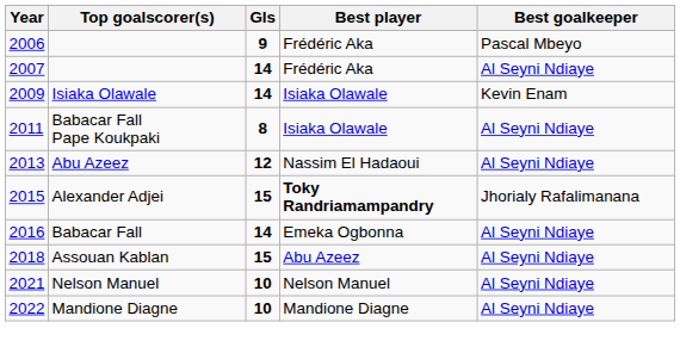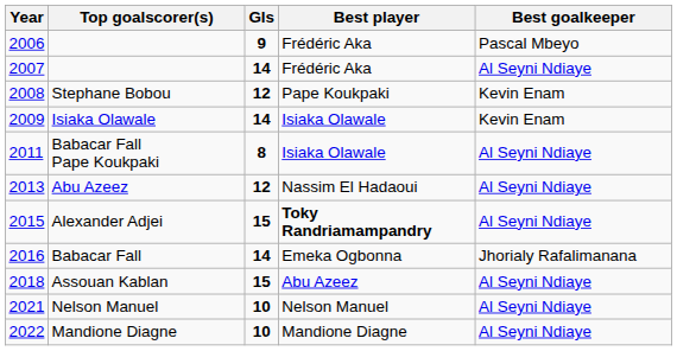 <table class="wikitable">
 <tr>
 <th>Year</th>
 <th width=190>Top goalscorer(s)</th>
 <th>Gls</th>
 <th width=190>Best player</th>
 <th width=190>Best goalkeeper</th>
 </tr>
 <tr>
 <td> <a href='#'>2006</a></td>
 <td></td>
 <td align=center><strong>9</strong></td>
 <td> Frédéric Aka</td>
 <td> Pascal Mbeyo</td>
 </tr>
 <tr>
 <td> <a href='#'>2007</a></td>
 <td></td>
 <td align=center><strong>14</strong></td>
 <td> Frédéric Aka</td>
 <td> <a href='#'>Al Seyni Ndiaye</a></td>
+</tr>
+<tr>
+<td> <a href='#'>2008</a></td>
+<td> Stephane Bobou</td>
+<td align=center><strong>12</strong></td>
+<td> Pape Koukpaki</td>
+<td> Kevin Enam</td>
 </tr>
 <tr>
 <td> <a href='#'>2009</a></td>
 <td> <a href='#'>Isiaka Olawale</a></td>
 <td align=center><strong>14</strong></td>
 <td> <a href='#'>Isiaka Olawale</a></td>
 <td> Kevin Enam</td>
 </tr>
 <tr>
 <td> <a href='#'>2011</a></td>
 <td> Babacar Fall<br> Pape Koukpaki</td>
 <td align=center><strong>8</strong></td>
 <td> <a href='#'>Isiaka Olawale</a></td>
 <td> <a href='#'>Al Seyni Ndiaye</a></td>
 </tr>
 <tr>
 <td> <a href='#'>2013</a></td>
 <td> <a href='#'>Abu Azeez</a></td>
 <td align=center><strong>12</strong></td>
 <td> Nassim El Hadaoui</td>
 <td> <a href='#'>Al Seyni Ndiaye</a></td>
 </tr>
 <tr>
 <td> <a href='#'>2015</a></td>
 <td> Alexander Adjei</td>
 <td align=center><strong>15</strong></td>
 <td><strong> Toky Randriamampandry</strong></td>
-<td> Jhorialy Rafalimanana</td>
+<td> <a href='#'>Al Seyni Ndiaye</a></td>
 </tr>
 <tr>
 <td> <a href='#'>2016</a></td>
 <td> Babacar Fall</td>
 <td align=center><strong>14</strong></td>
 <td> Emeka Ogbonna</td>
-<td> <a href='#'>Al Seyni Ndiaye</a></td>
+<td> Jhorialy Rafalimanana</td>
 </tr>
 <tr>
 <td> <a href='#'>2018</a></td>
 <td> Assouan Kablan</td>
 <td align=center><strong>15</strong></td>
 <td> <a href='#'>Abu Azeez</a></td>
 <td> <a href='#'>Al Seyni Ndiaye</a></td>
 </tr>
 <tr>
 <td> <a href='#'>2021</a></td>
 <td> Nelson Manuel</td>
 <td align=center><strong>10</strong></td>
 <td> Nelson Manuel</td>
 <td> <a href='#'>Al Seyni Ndiaye</a></td>
 </tr>
 <tr>
 <td> <a href='#'>2022</a></td>
 <td> Mandione Diagne</td>
 <td align=center><strong>10</strong></td>
 <td> Mandione Diagne</td>
 <td> <a href='#'>Al Seyni Ndiaye</a></td>
 </tr>
 </table>
